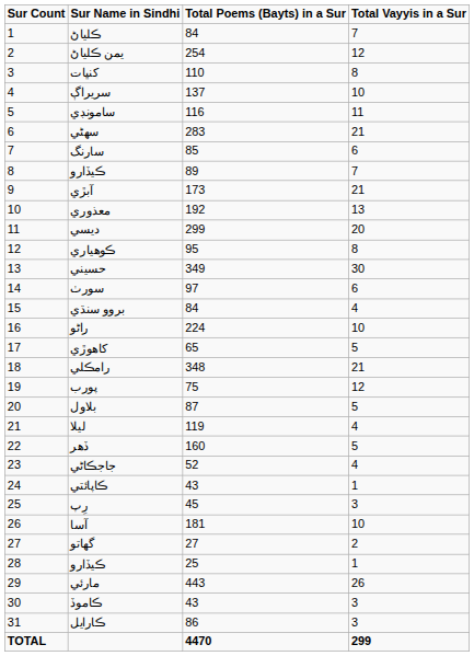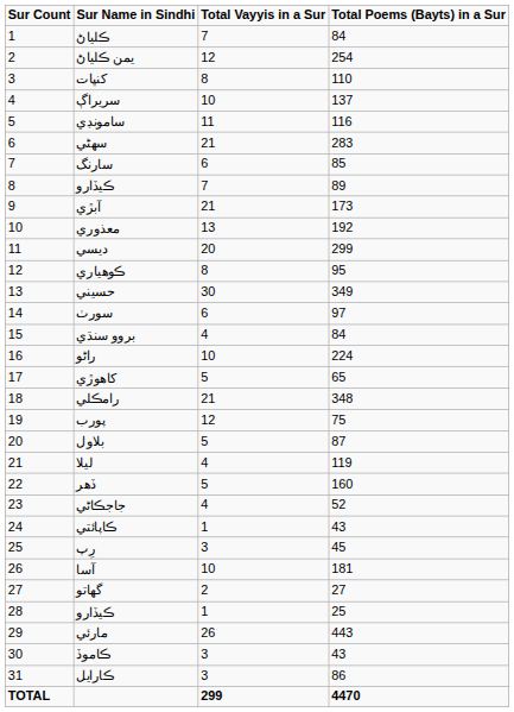 <table class="wikitable">
 <tr>
 <td><strong>Sur Count</strong></td>
 <td><strong>Sur Name in Sindhi</strong></td>
+<td><strong>Total Vayyis in a Sur</strong></td>
 <td><strong>Total Poems (Bayts) in a Sur</strong></td>
-<td><strong>Total Vayyis in a Sur</strong></td>
 </tr>
 <tr>
 <td>1</td>
 <td>ڪلياڻ</td>
+<td>7</td>
 <td>84</td>
-<td>7</td>
 </tr>
 <tr>
 <td>2</td>
 <td>يمن ڪلياڻ</td>
+<td>12</td>
 <td>254</td>
-<td>12</td>
 </tr>
 <tr>
 <td>3</td>
 <td>کنڀات</td>
+<td>8</td>
 <td>110</td>
-<td>8</td>
 </tr>
 <tr>
 <td>4</td>
 <td>سريراڳ</td>
+<td>10</td>
 <td>137</td>
-<td>10</td>
 </tr>
 <tr>
 <td>5</td>
 <td>سامونڊي</td>
+<td>11</td>
 <td>116</td>
-<td>11</td>
 </tr>
 <tr>
 <td>6</td>
 <td>سھڻي</td>
+<td>21</td>
 <td>283</td>
-<td>21</td>
 </tr>
 <tr>
 <td>7</td>
 <td>سارنگ</td>
+<td>6</td>
 <td>85</td>
-<td>6</td>
 </tr>
 <tr>
 <td>8</td>
 <td>ڪيڏارو</td>
+<td>7</td>
 <td>89</td>
-<td>7</td>
 </tr>
 <tr>
 <td>9</td>
 <td>آبڙي</td>
+<td>21</td>
 <td>173</td>
-<td>21</td>
 </tr>
 <tr>
 <td>10</td>
 <td>معذوري</td>
+<td>13</td>
 <td>192</td>
-<td>13</td>
 </tr>
 <tr>
 <td>11</td>
 <td>ديسي</td>
+<td>20</td>
 <td>299</td>
-<td>20</td>
 </tr>
 <tr>
 <td>12</td>
 <td>ڪوھياري</td>
+<td>8</td>
 <td>95</td>
-<td>8</td>
 </tr>
 <tr>
 <td>13</td>
 <td>حسيني</td>
+<td>30</td>
 <td>349</td>
-<td>30</td>
 </tr>
 <tr>
 <td>14</td>
 <td>سورٺ</td>
+<td>6</td>
 <td>97</td>
-<td>6</td>
 </tr>
 <tr>
 <td>15</td>
 <td>بروو سنڌي</td>
+<td>4</td>
 <td>84</td>
-<td>4</td>
 </tr>
 <tr>
 <td>16</td>
 <td>راڻو</td>
+<td>10</td>
 <td>224</td>
-<td>10</td>
 </tr>
 <tr>
 <td>17</td>
 <td>کاھوڙي</td>
+<td>5</td>
 <td>65</td>
-<td>5</td>
 </tr>
 <tr>
 <td>18</td>
 <td>رامڪلي</td>
+<td>21</td>
 <td>348</td>
-<td>21</td>
 </tr>
 <tr>
 <td>19</td>
 <td>پورب</td>
+<td>12</td>
 <td>75</td>
-<td>12</td>
 </tr>
 <tr>
 <td>20</td>
 <td>بلاول</td>
+<td>5</td>
 <td>87</td>
-<td>5</td>
 </tr>
 <tr>
 <td>21</td>
 <td>ليلا</td>
+<td>4</td>
 <td>119</td>
-<td>4</td>
 </tr>
 <tr>
 <td>22</td>
 <td>ڏھر</td>
+<td>5</td>
 <td>160</td>
-<td>5</td>
 </tr>
 <tr>
 <td>23</td>
 <td>جاجڪاڻي</td>
+<td>4</td>
 <td>52</td>
-<td>4</td>
 </tr>
 <tr>
 <td>24</td>
 <td>ڪاپائتي</td>
+<td>1</td>
 <td>43</td>
-<td>1</td>
 </tr>
 <tr>
 <td>25</td>
 <td>رِپ</td>
+<td>3</td>
 <td>45</td>
-<td>3</td>
 </tr>
 <tr>
 <td>26</td>
 <td>آسا</td>
+<td>10</td>
 <td>181</td>
-<td>10</td>
 </tr>
 <tr>
 <td>27</td>
 <td>گهاتو</td>
+<td>2</td>
 <td>27</td>
-<td>2</td>
 </tr>
 <tr>
 <td>28</td>
 <td>ڪيڏارو</td>
+<td>1</td>
 <td>25</td>
-<td>1</td>
 </tr>
 <tr>
 <td>29</td>
 <td>مارئي</td>
+<td>26</td>
 <td>443</td>
-<td>26</td>
 </tr>
 <tr>
 <td>30</td>
 <td>ڪاموڏ</td>
+<td>3</td>
 <td>43</td>
-<td>3</td>
 </tr>
 <tr>
 <td>31</td>
 <td>ڪارايل</td>
+<td>3</td>
 <td>86</td>
-<td>3</td>
 </tr>
 <tr>
 <td><strong>TOTAL</strong></td>
 <td></td>
+<td><strong>299</strong></td>
 <td><strong>4470</strong></td>
-<td><strong>299</strong></td>
 </tr>
 </table>
